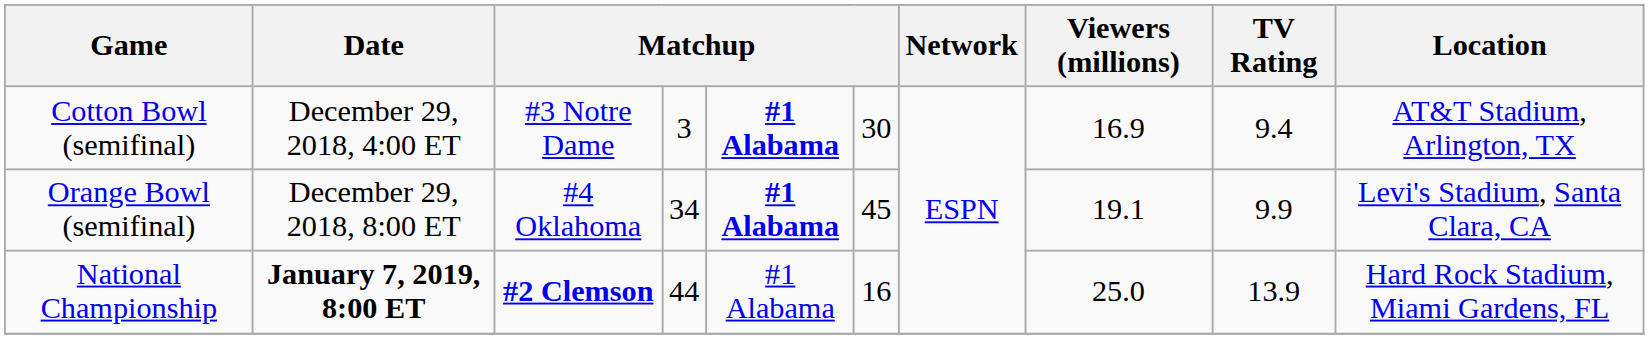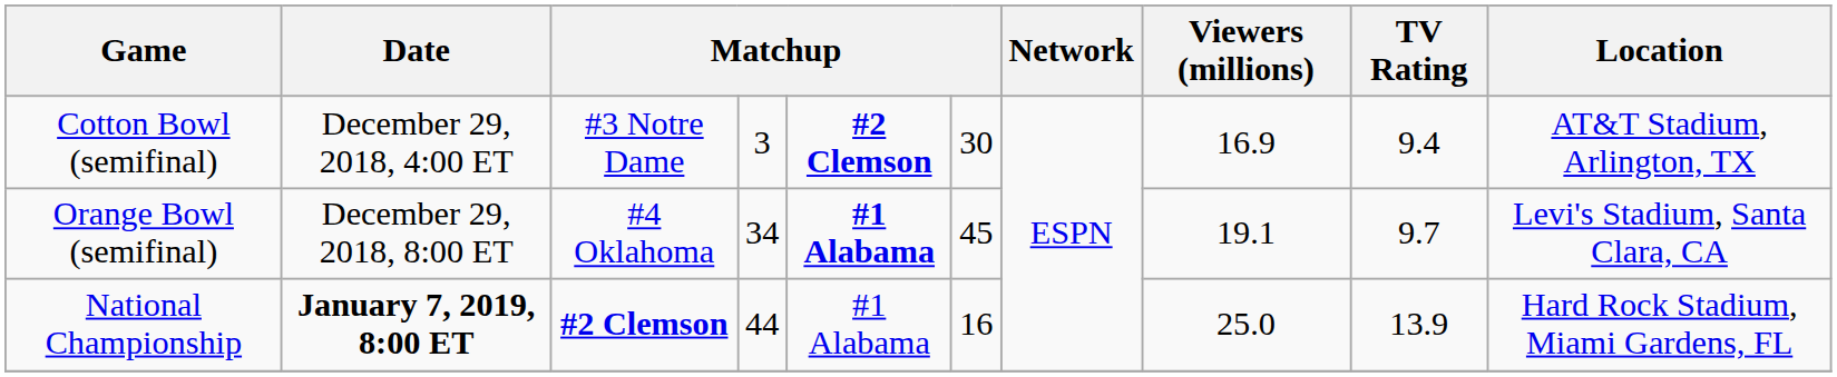 <table class="wikitable" style="text-align:center">
 <tr>
 <th>Game</th>
 <th>Date</th>
 <th colspan=4>Matchup</th>
 <th>Network</th>
 <th>Viewers (millions)</th>
 <th>TV Rating</th>
 <th>Location</th>
 </tr>
 <tr>
 <td><a href='#'>Cotton Bowl</a> (semifinal)</td>
 <td>December 29, 2018, 4:00 ET</td>
 <td><a href='#'>#3 Notre Dame</a></td>
 <td>3</td>
-<td><strong><a href='#'>#1 Alabama</a></strong></td>
+<td><strong><a href='#'>#2 Clemson</a></strong></td>
 <td>30</td>
 <td rowspan="3"><a href='#'>ESPN</a></td>
 <td>16.9</td>
 <td>9.4</td>
 <td><a href='#'>AT&T Stadium</a>, <a href='#'>Arlington, TX</a></td>
 </tr>
 <tr>
 <td><a href='#'>Orange Bowl</a> (semifinal)</td>
 <td>December 29, 2018, 8:00 ET</td>
 <td><a href='#'>#4 Oklahoma</a></td>
 <td>34</td>
 <td><strong><a href='#'>#1 Alabama</a></strong></td>
 <td>45</td>
 <td>19.1</td>
-<td>9.9</td>
+<td>9.7</td>
 <td><a href='#'>Levi's Stadium</a>, <a href='#'>Santa Clara, CA</a></td>
 </tr>
 <tr>
 <td><a href='#'>National Championship</a></td>
 <td><strong>January 7, 2019, 8:00 ET</strong></td>
 <td><strong><a href='#'>#2 Clemson</a></strong></td>
 <td>44</td>
 <td><a href='#'>#1 Alabama</a></td>
 <td>16</td>
 <td>25.0</td>
 <td>13.9</td>
 <td><a href='#'>Hard Rock Stadium</a>, <a href='#'>Miami Gardens, FL</a></td>
 </tr>
 <tr>
 </tr>
 </table>
